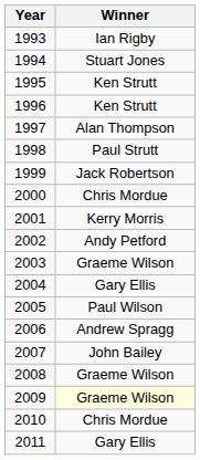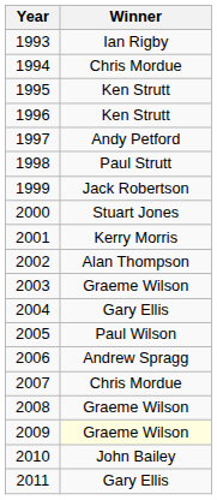 <table class="wikitable" style="text-align:center">
 <tr>
 <th width=50>Year</th>
 <th width=150>Winner</th>
 </tr>
 <tr>
 <td>1993</td>
 <td>Ian Rigby</td>
 </tr>
 <tr>
 <td>1994</td>
-<td>Stuart Jones</td>
+<td>Chris Mordue</td>
 </tr>
 <tr>
 <td>1995</td>
 <td>Ken Strutt</td>
 </tr>
 <tr>
 <td>1996</td>
 <td>Ken Strutt</td>
 </tr>
 <tr>
 <td>1997</td>
-<td>Alan Thompson</td>
+<td>Andy Petford</td>
 </tr>
 <tr>
 <td>1998</td>
 <td>Paul Strutt</td>
 </tr>
 <tr>
 <td>1999</td>
 <td>Jack Robertson</td>
 </tr>
 <tr>
 <td>2000</td>
-<td>Chris Mordue</td>
+<td>Stuart Jones</td>
 </tr>
 <tr>
 <td>2001</td>
 <td>Kerry Morris</td>
 </tr>
 <tr>
 <td>2002</td>
-<td>Andy Petford</td>
+<td>Alan Thompson</td>
 </tr>
 <tr>
 <td>2003</td>
 <td>Graeme Wilson</td>
 </tr>
 <tr>
 <td>2004</td>
 <td>Gary Ellis</td>
 </tr>
 <tr>
 <td>2005</td>
 <td>Paul Wilson</td>
 </tr>
 <tr>
 <td>2006</td>
 <td>Andrew Spragg</td>
 </tr>
 <tr>
 <td>2007</td>
-<td>John Bailey</td>
+<td>Chris Mordue</td>
 </tr>
 <tr>
 <td>2008</td>
 <td>Graeme Wilson</td>
 </tr>
 <tr>
 <td>2009</td>
 <td style="background: lightyellow;">Graeme Wilson</td>
 </tr>
 <tr>
 <td>2010</td>
-<td>Chris Mordue</td>
+<td>John Bailey</td>
 </tr>
 <tr>
 <td>2011</td>
 <td>Gary Ellis</td>
 </tr>
 </table>
